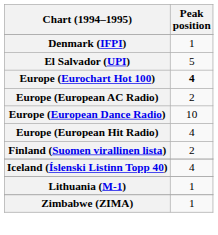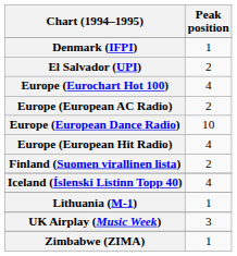 <table class="wikitable sortable plainrowheaders">
 <tr>
 <th>Chart (1994–1995)</th>
 <th>Peak<br>position</th>
 </tr>
 <tr>
 </tr>
 <tr>
 </tr>
 <tr>
 </tr>
 <tr>
 </tr>
 <tr>
 </tr>
 <tr>
 <th scope="row">Denmark (<a href='#'>IFPI</a>)</th>
 <td align="center">1</td>
 </tr>
 <tr>
 <th scope="row">El Salvador (<a href='#'>UPI</a>)</th>
-<td align="center">5</td>
+<td align="center">2</td>
 </tr>
 <tr>
 <th scope="row">Europe (<a href='#'>Eurochart Hot 100</a>)</th>
-<td align="center"><strong>4</strong></td>
+<td align="center">4</td>
 </tr>
 <tr>
 <th scope="row">Europe (European AC Radio)</th>
 <td align="center">2</td>
 </tr>
 <tr>
 <th scope="row">Europe (<a href='#'>European Dance Radio</a>)</th>
 <td align="center">10</td>
 </tr>
 <tr>
 <th scope="row">Europe (European Hit Radio)</th>
 <td align="center">4</td>
 </tr>
 <tr>
 <th scope="row">Finland (<a href='#'>Suomen virallinen lista</a>)</th>
 <td align="center">2</td>
 </tr>
 <tr>
 </tr>
 <tr>
 </tr>
 <tr>
 <th scope="row">Iceland (<a href='#'>Íslenski Listinn Topp 40</a>)</th>
 <td align="center">4</td>
 </tr>
 <tr>
 </tr>
 <tr>
 <th scope="row">Lithuania (<a href='#'>M-1</a>)</th>
 <td align="center">1</td>
 </tr>
 <tr>
 </tr>
 <tr>
 </tr>
 <tr>
 </tr>
 <tr>
 </tr>
 <tr>
 </tr>
 <tr>
 </tr>
 <tr>
 </tr>
 <tr>
 </tr>
 <tr>
+<th scope="row">UK Airplay (<em><a href='#'>Music Week</a></em>)</th>
+<td align="center">3</td>
+</tr>
+<tr>
 </tr>
 <tr>
 </tr>
 <tr>
 </tr>
 <tr>
 </tr>
 <tr>
 </tr>
 <tr>
 </tr>
 <tr>
 <th scope="row">Zimbabwe (ZIMA)</th>
 <td align="center">1</td>
 </tr>
 </table>
